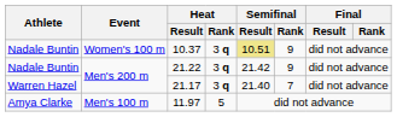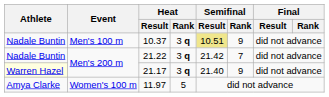 <table class="wikitable" style="font-size:90%; text-align:center">
 <tr>
 <th rowspan=2>Athlete</th>
 <th rowspan=2>Event</th>
 <th colspan=2>Heat</th>
 <th colspan=2>Semifinal</th>
 <th colspan=2>Final</th>
 </tr>
 <tr style="font-size:95%">
 <th>Result</th>
 <th>Rank</th>
 <th>Result</th>
 <th>Rank</th>
 <th>Result</th>
 <th>Rank</th>
 </tr>
 <tr>
 <td align=left><a href='#'>Nadale Buntin</a></td>
-<td align=left><a href='#'>Women's 100 m</a></td>
+<td align=left rowspan=1><a href='#'>Men's 100 m</a></td>
 <td>10.37</td>
 <td>3 <strong>q</strong></td>
 <td style="background: khaki;">10.51</td>
 <td>9</td>
 <td colspan=2>did not advance</td>
 </tr>
 <tr>
 <td align=left><a href='#'>Nadale Buntin</a></td>
 <td align=left rowspan=2><a href='#'>Men's 200 m</a></td>
 <td>21.22</td>
 <td>3 <strong>q</strong></td>
 <td>21.42</td>
+<td>7</td>
+<td colspan=2>did not advance</td>
+</tr>
+<tr>
+<td align=left style="background: lightyellow;"><a href='#'>Warren Hazel</a></td>
+<td>21.17</td>
+<td>3 <strong>q</strong></td>
+<td>21.40</td>
 <td>9</td>
 <td colspan=2>did not advance</td>
 </tr>
 <tr>
-<td align=left><a href='#'>Warren Hazel</a></td>
-<td>21.17</td>
-<td>3 <strong>q</strong></td>
-<td>21.40</td>
-<td>7</td>
-<td colspan=2>did not advance</td>
-</tr>
-<tr>
 <td align=left><a href='#'>Amya Clarke</a></td>
-<td align=left rowspan=1><a href='#'>Men's 100 m</a></td>
+<td align=left><a href='#'>Women's 100 m</a></td>
 <td>11.97</td>
 <td>5</td>
 <td colspan=4>did not advance</td>
 </tr>
 </table>
